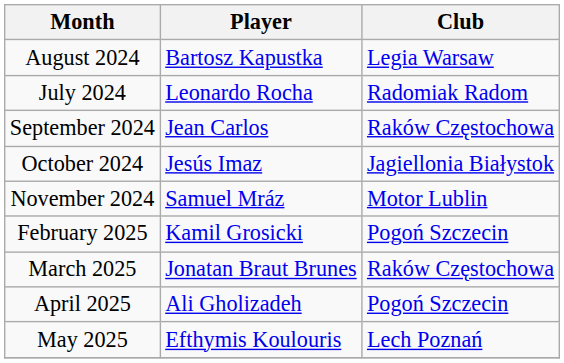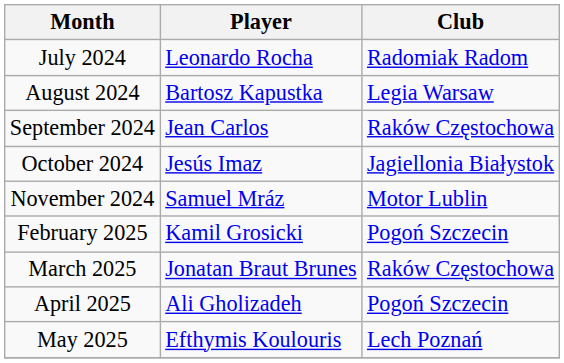 <table class="wikitable" style="text-align:center">
 <tr>
 <th>Month</th>
 <th>Player</th>
 <th>Club</th>
 </tr>
 <tr>
+<td>July 2024</td>
+<td style="text-align:left"> <a href='#'>Leonardo Rocha</a></td>
+<td style="text-align:left"><a href='#'>Radomiak Radom</a></td>
+</tr>
+<tr>
 <td>August 2024</td>
 <td style="text-align:left"> <a href='#'>Bartosz Kapustka</a></td>
 <td style="text-align:left"><a href='#'>Legia Warsaw</a></td>
-</tr>
-<tr>
-<td>July 2024</td>
-<td style="text-align:left"> <a href='#'>Leonardo Rocha</a></td>
-<td style="text-align:left"><a href='#'>Radomiak Radom</a></td>
 </tr>
 <tr>
 <td>September 2024</td>
 <td style="text-align:left"> <a href='#'>Jean Carlos</a></td>
 <td style="text-align:left"><a href='#'>Raków Częstochowa</a></td>
 </tr>
 <tr>
 <td>October 2024</td>
 <td style="text-align:left"> <a href='#'>Jesús Imaz</a></td>
 <td style="text-align:left"><a href='#'>Jagiellonia Białystok</a></td>
 </tr>
 <tr>
 <td>November 2024</td>
 <td style="text-align:left"> <a href='#'>Samuel Mráz</a></td>
 <td style="text-align:left"><a href='#'>Motor Lublin</a></td>
 </tr>
 <tr>
 <td>February 2025</td>
 <td style="text-align:left"> <a href='#'>Kamil Grosicki</a></td>
 <td style="text-align:left"><a href='#'>Pogoń Szczecin</a></td>
 </tr>
 <tr>
 <td>March 2025</td>
 <td style="text-align:left"> <a href='#'>Jonatan Braut Brunes</a></td>
 <td style="text-align:left"><a href='#'>Raków Częstochowa</a></td>
 </tr>
 <tr>
 <td>April 2025</td>
 <td style="text-align:left"> <a href='#'>Ali Gholizadeh</a></td>
 <td style="text-align:left"><a href='#'>Pogoń Szczecin</a></td>
 </tr>
 <tr>
 <td>May 2025</td>
 <td style="text-align:left"> <a href='#'>Efthymis Koulouris</a></td>
 <td style="text-align:left"><a href='#'>Lech Poznań</a></td>
 </tr>
 <tr>
 </tr>
 </table>
